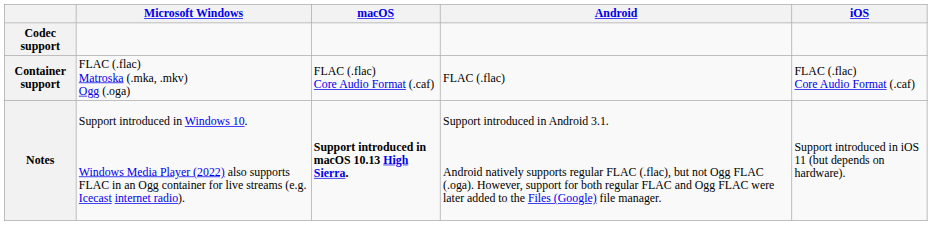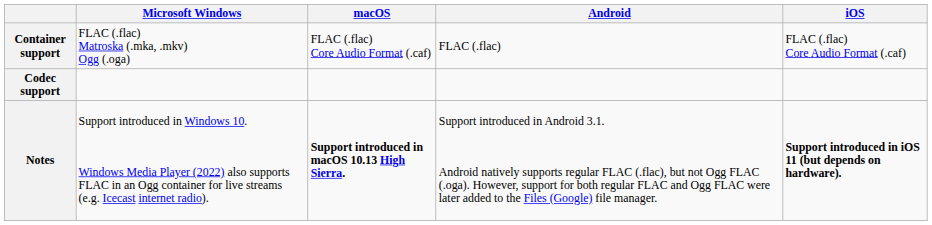 <table class="wikitable">
 <tr>
 <th scope="row"></th>
 <th><a href='#'>Microsoft Windows</a></th>
 <th><a href='#'>macOS</a></th>
 <th><a href='#'>Android</a></th>
 <th><a href='#'>iOS</a></th>
 </tr>
 <tr>
+<th scope="row">Container support</th>
+<td>FLAC (.flac) <br><a href='#'>Matroska</a> (.mka, .mkv) <br> <a href='#'>Ogg</a> (.oga)</td>
+<td>FLAC (.flac) <br><a href='#'>Core Audio Format</a> (.caf)</td>
+<td>FLAC (.flac)</td>
+<td>FLAC (.flac) <br><a href='#'>Core Audio Format</a> (.caf)</td>
+</tr>
+<tr>
 <th scope="row">Codec support</th>
 <td></td>
 <td></td>
 <td></td>
 <td></td>
 </tr>
 <tr>
-<th scope="row">Container support</th>
-<td>FLAC (.flac) <br><a href='#'>Matroska</a> (.mka, .mkv) <br> <a href='#'>Ogg</a> (.oga)</td>
-<td>FLAC (.flac) <br><a href='#'>Core Audio Format</a> (.caf)</td>
-<td>FLAC (.flac)</td>
-<td>FLAC (.flac) <br><a href='#'>Core Audio Format</a> (.caf)</td>
-</tr>
-<tr>
 <th scope="row">Notes</th>
 <td><p>Support introduced in <a href='#'>Windows 10</a>.</p><br><p><a href='#'>Windows Media Player (2022)</a> also supports FLAC in an Ogg container for live streams (e.g. <a href='#'>Icecast</a> <a href='#'>internet radio</a>).</p></td>
 <td><strong>Support introduced in macOS 10.13 <a href='#'>High Sierra</a>.</strong></td>
 <td><p>Support introduced in Android 3.1.</p><br><p> Android natively supports regular FLAC (.flac), but not Ogg FLAC (.oga). However, support for both regular FLAC and Ogg FLAC were later added to the <a href='#'>Files (Google)</a> file manager.</p></td>
-<td>Support introduced in iOS 11 (but depends on hardware).</td>
+<td><strong>Support introduced in iOS 11 (but depends on hardware).</strong></td>
 </tr>
 </table>
